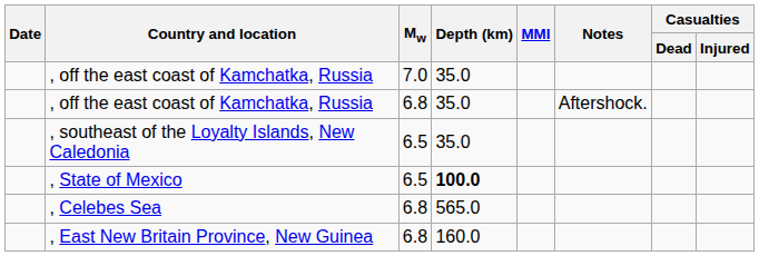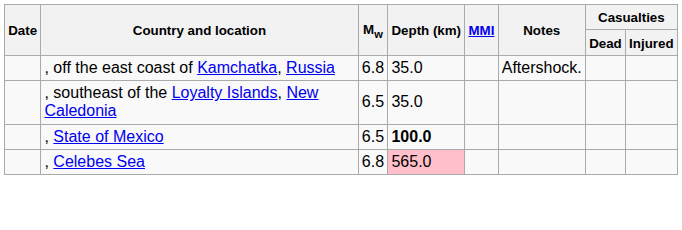 <table class="wikitable sortable sort-under" style="border:1px black; margin-left:1em;">
 <tr>
 <th rowspan="2"><small>Date</small></th>
 <th rowspan="2" style="width: 310px"><small>Country and location</small></th>
 <th rowspan="2"><small>M<sub>w</sub></small></th>
 <th rowspan="2"><small>Depth (km)</small></th>
 <th rowspan="2"><small><a href='#'>MMI</a></small></th>
 <th rowspan="2" class="unsortable"><small>Notes</small></th>
 <th colspan="2"><small>Casualties</small></th>
 </tr>
 <tr>
 <th><small>Dead</small></th>
 <th><small>Injured</small></th>
-</tr>
-<tr>
-<td></td>
-<td>, off the east coast of <a href='#'>Kamchatka</a>, <a href='#'>Russia</a></td>
-<td>7.0</td>
-<td>35.0</td>
-<td></td>
-<td></td>
-<td></td>
-<td></td>
 </tr>
 <tr>
 <td></td>
 <td>, off the east coast of <a href='#'>Kamchatka</a>, <a href='#'>Russia</a></td>
 <td>6.8</td>
 <td>35.0</td>
 <td></td>
 <td>Aftershock.</td>
 <td></td>
 <td></td>
 </tr>
 <tr>
 <td></td>
 <td>, southeast of the <a href='#'>Loyalty Islands</a>, <a href='#'>New Caledonia</a></td>
 <td>6.5</td>
 <td>35.0</td>
 <td></td>
 <td></td>
 <td></td>
 <td></td>
 </tr>
 <tr>
 <td></td>
 <td>, <a href='#'>State of Mexico</a></td>
 <td>6.5</td>
 <td><strong>100.0</strong></td>
 <td></td>
 <td></td>
 <td></td>
 <td></td>
 </tr>
 <tr>
 <td></td>
 <td>, <a href='#'>Celebes Sea</a></td>
 <td>6.8</td>
-<td>565.0</td>
-<td></td>
-<td></td>
-<td></td>
-<td></td>
-</tr>
-<tr>
-<td></td>
-<td>, <a href='#'>East New Britain Province</a>, <a href='#'>New Guinea</a></td>
-<td>6.8</td>
-<td>160.0</td>
+<td style="background: pink;">565.0</td>
 <td></td>
 <td></td>
 <td></td>
 <td></td>
 </tr>
 </table>
